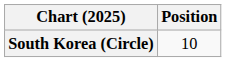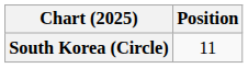 <table class="wikitable plainrowheaders" style="text-align:center">
 <tr>
 <th scope="col">Chart (2025)</th>
 <th scope="col">Position</th>
 </tr>
 <tr>
 <th scope="row">South Korea (Circle)</th>
-<td>10</td>
+<td>11</td>
 </tr>
 </table>
